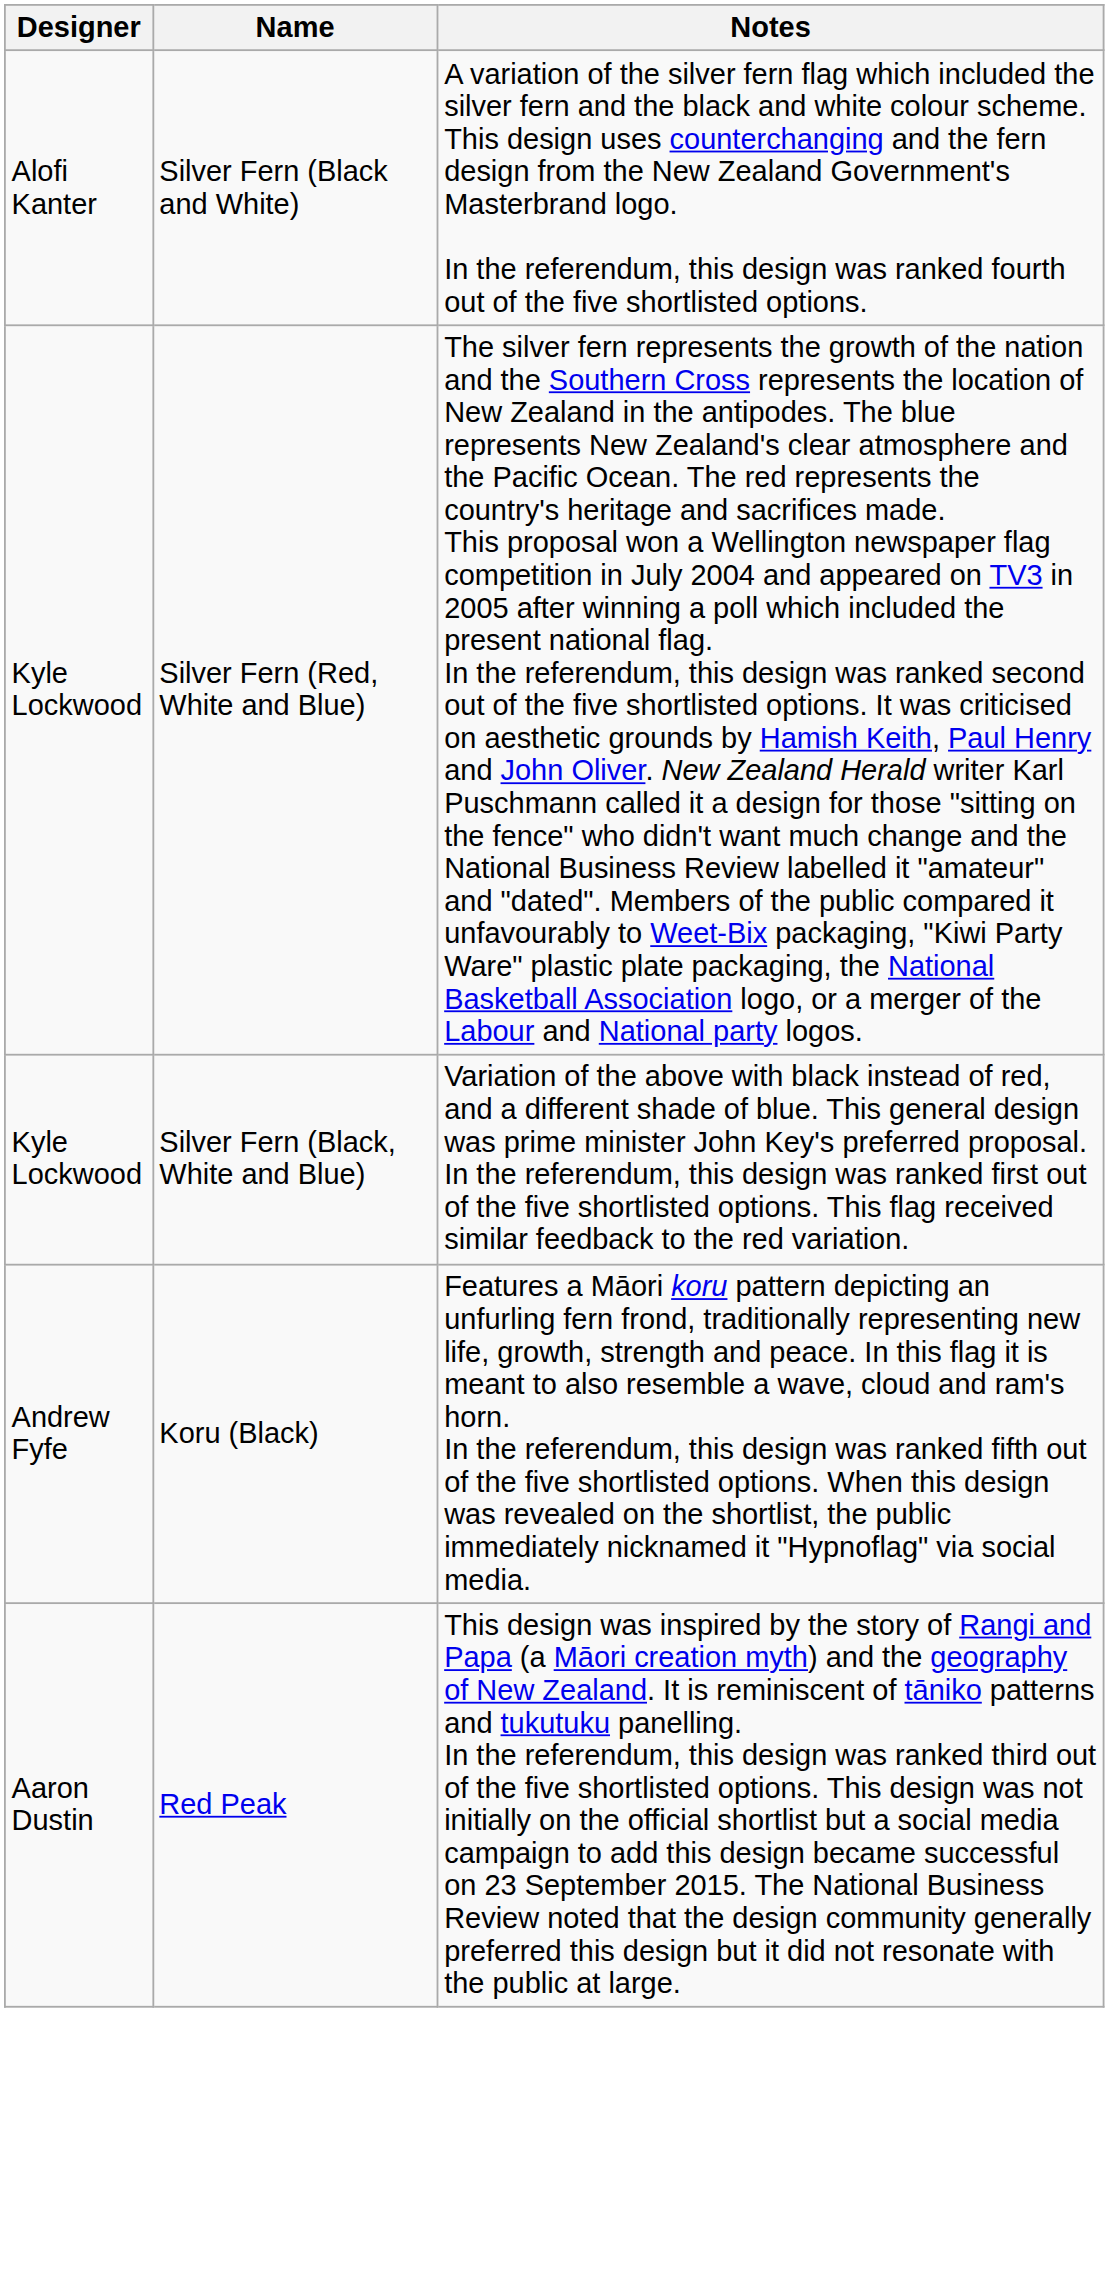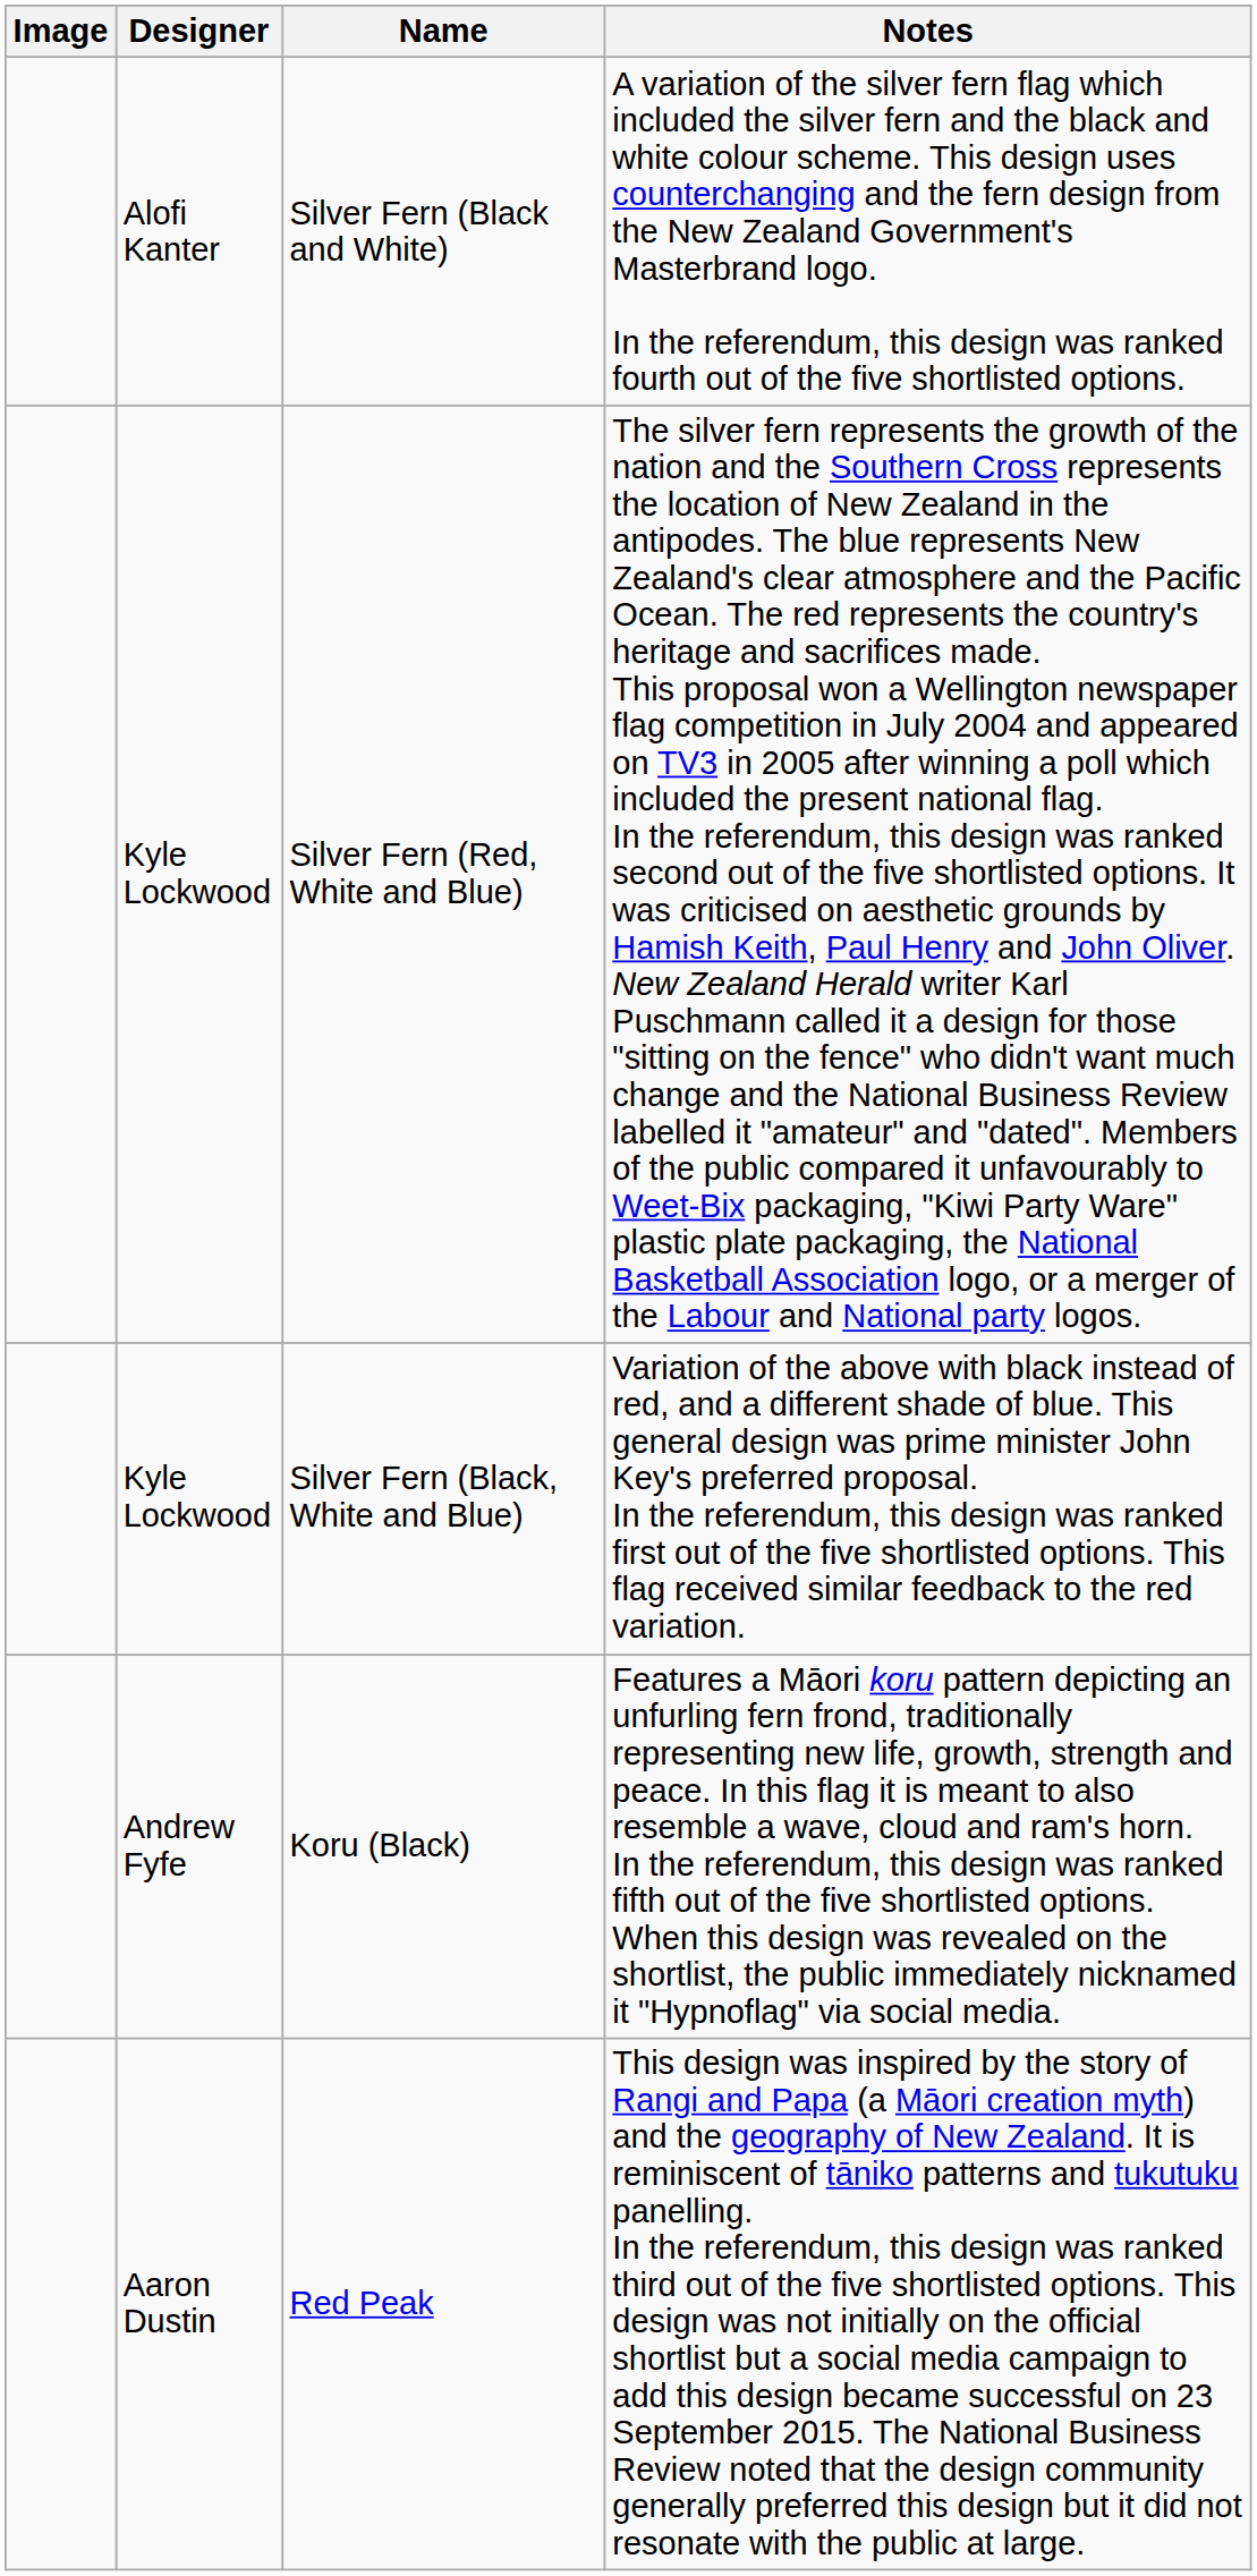 <table class="wikitable">
 <tr>
+<th>Image</th>
 <th>Designer</th>
 <th width="150px">Name</th>
 <th>Notes</th>
 </tr>
 <tr>
+<td></td>
 <td>Alofi Kanter</td>
 <td>Silver Fern (Black and White)</td>
 <td>A variation of the silver fern flag which included the silver fern and the black and white colour scheme. This design uses <a href='#'>counterchanging</a> and the fern design from the New Zealand Government's Masterbrand logo. <br><br>In the referendum, this design was ranked fourth out of the five shortlisted options.</td>
 </tr>
 <tr>
+<td></td>
 <td>Kyle Lockwood</td>
 <td>Silver Fern (Red, White and Blue)</td>
 <td>The silver fern represents the growth of the nation and the <a href='#'>Southern Cross</a> represents the location of New Zealand in the antipodes. The blue represents New Zealand's clear atmosphere and the Pacific Ocean. The red represents the country's heritage and sacrifices made.<br>This proposal won a Wellington newspaper flag competition in July 2004 and appeared on <a href='#'>TV3</a> in 2005 after winning a poll which included the present national flag.<br>In the referendum, this design was ranked second out of the five shortlisted options. It was criticised on aesthetic grounds by <a href='#'>Hamish Keith</a>, <a href='#'>Paul Henry</a> and <a href='#'>John Oliver</a>. <em>New Zealand Herald</em> writer Karl Puschmann called it a design for those "sitting on the fence" who didn't want much change and the National Business Review labelled it "amateur" and "dated". Members of the public compared it unfavourably to <a href='#'>Weet-Bix</a> packaging, "Kiwi Party Ware" plastic plate packaging, the <a href='#'>National Basketball Association</a> logo, or a merger of the <a href='#'>Labour</a> and <a href='#'>National party</a> logos.</td>
 </tr>
 <tr>
+<td></td>
 <td>Kyle Lockwood</td>
 <td>Silver Fern (Black, White and Blue)</td>
 <td>Variation of the above with black instead of red, and a different shade of blue. This general design was prime minister John Key's preferred proposal.<br>In the referendum, this design was ranked first out of the five shortlisted options. This flag received similar feedback to the red variation.</td>
 </tr>
 <tr>
+<td></td>
 <td>Andrew Fyfe</td>
 <td>Koru (Black)</td>
 <td>Features a Māori <em><a href='#'>koru</a></em> pattern depicting an unfurling fern frond, traditionally representing new life, growth, strength and peace. In this flag it is meant to also resemble a wave, cloud and ram's horn.<br>In the referendum, this design was ranked fifth out of the five shortlisted options. When this design was revealed on the shortlist, the public immediately nicknamed it "Hypnoflag" via social media.</td>
 </tr>
 <tr>
+<td></td>
 <td>Aaron Dustin</td>
 <td><a href='#'>Red Peak</a></td>
 <td>This design was inspired by the story of <a href='#'>Rangi and Papa</a> (a <a href='#'>Māori creation myth</a>) and the <a href='#'>geography of New Zealand</a>. It is reminiscent of <a href='#'>tāniko</a> patterns and <a href='#'>tukutuku</a> panelling.<br>In the referendum, this design was ranked third out of the five shortlisted options. This design was not initially on the official shortlist but a social media campaign to add this design became successful on 23 September 2015. The National Business Review noted that the design community generally preferred this design but it did not resonate with the public at large.</td>
 </tr>
 </table>
